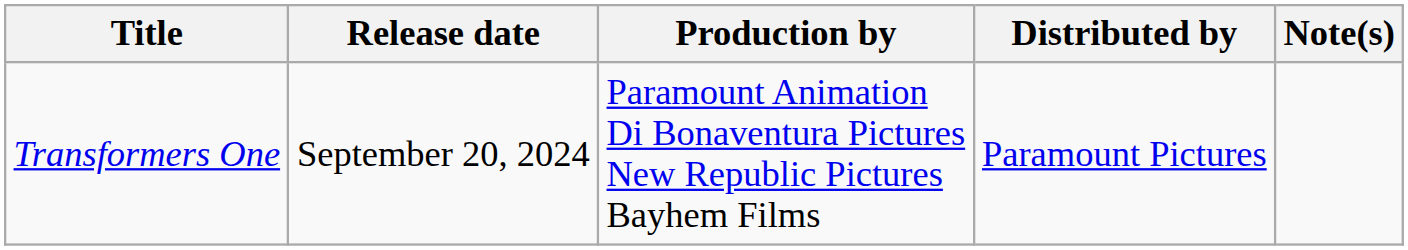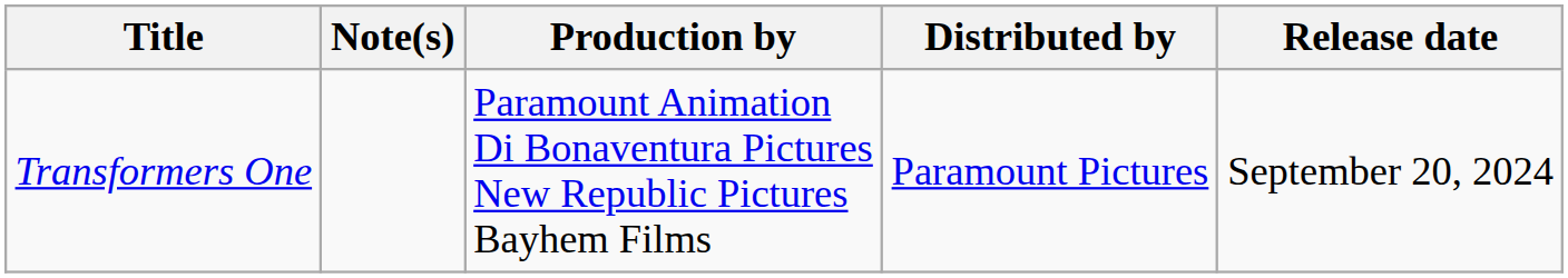 <table class="wikitable">
 <tr>
 <th>Title</th>
-<th>Release date</th>
+<th>Note(s)</th>
 <th><strong>Production by</strong></th>
 <th>Distributed by</th>
-<th>Note(s)</th>
+<th>Release date</th>
 </tr>
 <tr>
 <td><em><a href='#'>Transformers One</a></em></td>
-<td>September 20, 2024</td>
+<td></td>
 <td><a href='#'>Paramount Animation</a><br><a href='#'>Di Bonaventura Pictures</a><br><a href='#'>New Republic Pictures</a><br>Bayhem Films</td>
 <td><a href='#'>Paramount Pictures</a></td>
-<td></td>
+<td>September 20, 2024</td>
 </tr>
 </table>
